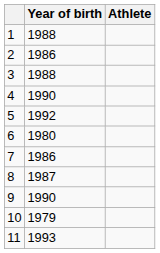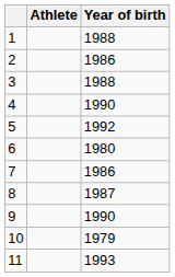 <table class = "wikitable sortable">
 <tr>
 <th></th>
+<th>Athlete</th>
 <th>Year of birth</th>
-<th>Athlete</th>
 </tr>
 <tr>
 <td>1</td>
+<td></td>
 <td>1988</td>
-<td></td>
 </tr>
 <tr>
 <td>2</td>
+<td></td>
 <td>1986</td>
-<td></td>
 </tr>
 <tr>
 <td>3</td>
+<td></td>
 <td>1988</td>
-<td></td>
 </tr>
 <tr>
 <td>4</td>
+<td></td>
 <td>1990</td>
-<td></td>
 </tr>
 <tr>
 <td>5</td>
+<td></td>
 <td>1992</td>
-<td></td>
 </tr>
 <tr>
 <td>6</td>
+<td></td>
 <td>1980</td>
-<td></td>
 </tr>
 <tr>
 <td>7</td>
+<td></td>
 <td>1986</td>
-<td></td>
 </tr>
 <tr>
 <td>8</td>
+<td></td>
 <td>1987</td>
-<td></td>
 </tr>
 <tr>
 <td>9</td>
+<td></td>
 <td>1990</td>
-<td></td>
 </tr>
 <tr>
 <td>10</td>
+<td></td>
 <td>1979</td>
-<td></td>
 </tr>
 <tr>
 <td>11</td>
+<td></td>
 <td>1993</td>
-<td></td>
 </tr>
 </table>
